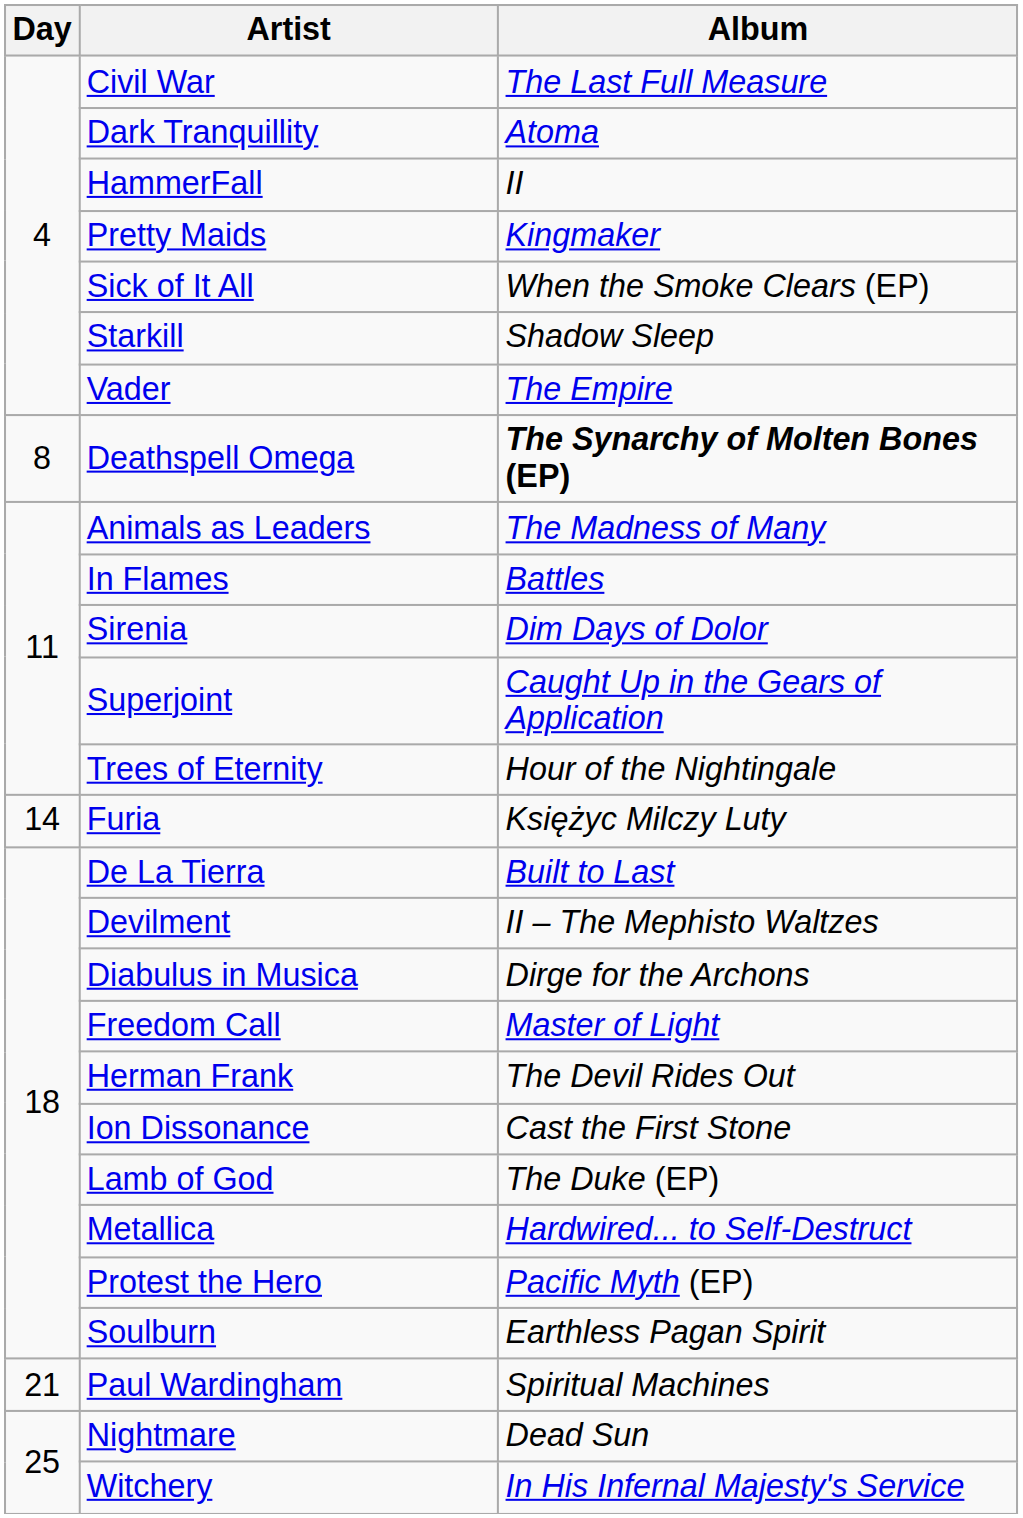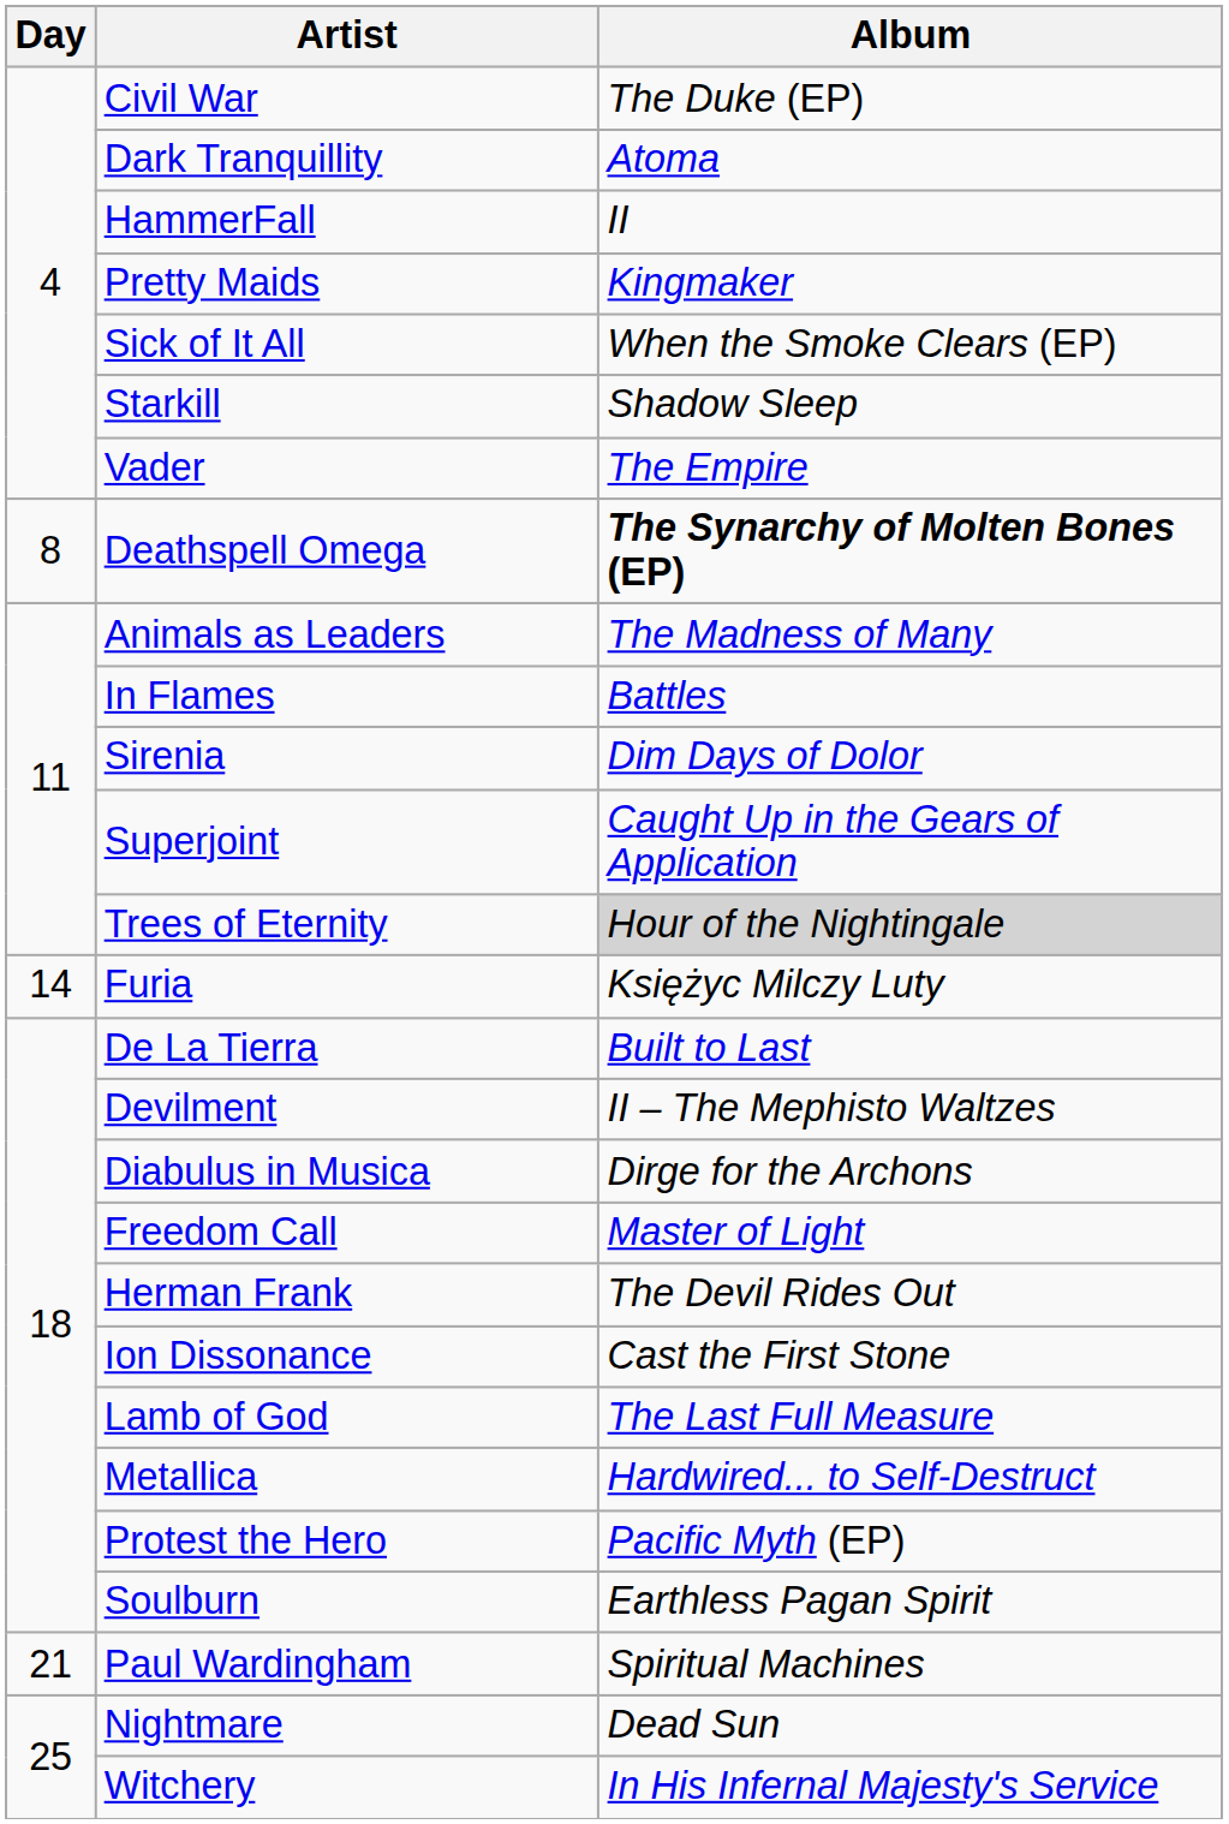 <table class="wikitable">
 <tr>
 <th style="width:20px;">Day</th>
 <th style="width:200px;">Artist</th>
 <th style="width:250px;">Album</th>
 </tr>
 <tr>
 <td style="text-align:center;" rowspan="7">4</td>
 <td><a href='#'>Civil War</a></td>
-<td><em><a href='#'>The Last Full Measure</a></em></td>
+<td><em>The Duke</em> (EP)</td>
 </tr>
 <tr>
 <td><a href='#'>Dark Tranquillity</a></td>
 <td><em><a href='#'>Atoma</a></em></td>
 </tr>
 <tr>
 <td><a href='#'>HammerFall</a></td>
 <td><em>II</em></td>
 </tr>
 <tr>
 <td><a href='#'>Pretty Maids</a></td>
 <td><em><a href='#'>Kingmaker</a></em></td>
 </tr>
 <tr>
 <td><a href='#'>Sick of It All</a></td>
 <td><em>When the Smoke Clears</em> (EP)</td>
 </tr>
 <tr>
 <td><a href='#'>Starkill</a></td>
 <td><em>Shadow Sleep</em></td>
 </tr>
 <tr>
 <td><a href='#'>Vader</a></td>
 <td><em><a href='#'>The Empire</a></em></td>
 </tr>
 <tr>
 <td style="text-align:center;">8</td>
 <td><a href='#'>Deathspell Omega</a></td>
 <td><strong><em>The Synarchy of Molten Bones</em> (EP)</strong></td>
 </tr>
 <tr>
 <td style="text-align:center;" rowspan="5">11</td>
 <td><a href='#'>Animals as Leaders</a></td>
 <td><em><a href='#'>The Madness of Many</a></em></td>
 </tr>
 <tr>
 <td><a href='#'>In Flames</a></td>
 <td><em><a href='#'>Battles</a></em></td>
 </tr>
 <tr>
 <td><a href='#'>Sirenia</a></td>
 <td><em><a href='#'>Dim Days of Dolor</a></em></td>
 </tr>
 <tr>
 <td><a href='#'>Superjoint</a></td>
 <td><em><a href='#'>Caught Up in the Gears of Application</a></em></td>
 </tr>
 <tr>
 <td><a href='#'>Trees of Eternity</a></td>
-<td><em>Hour of the Nightingale</em></td>
+<td style="background: lightgrey;"><em>Hour of the Nightingale</em></td>
 </tr>
 <tr>
 <td style="text-align:center;">14</td>
 <td><a href='#'>Furia</a></td>
 <td><em>Księżyc Milczy Luty</em></td>
 </tr>
 <tr>
 <td style="text-align:center;" rowspan="10">18</td>
 <td><a href='#'>De La Tierra</a></td>
 <td><em><a href='#'>Built to Last</a></em></td>
 </tr>
 <tr>
 <td><a href='#'>Devilment</a></td>
 <td><em>II – The Mephisto Waltzes</em></td>
 </tr>
 <tr>
 <td><a href='#'>Diabulus in Musica</a></td>
 <td><em>Dirge for the Archons</em></td>
 </tr>
 <tr>
 <td><a href='#'>Freedom Call</a></td>
 <td><em><a href='#'>Master of Light</a></em></td>
 </tr>
 <tr>
 <td><a href='#'>Herman Frank</a></td>
 <td><em>The Devil Rides Out</em></td>
 </tr>
 <tr>
 <td><a href='#'>Ion Dissonance</a></td>
 <td><em>Cast the First Stone</em></td>
 </tr>
 <tr>
 <td><a href='#'>Lamb of God</a></td>
-<td><em>The Duke</em> (EP)</td>
+<td><em><a href='#'>The Last Full Measure</a></em></td>
 </tr>
 <tr>
 <td><a href='#'>Metallica</a></td>
 <td><em><a href='#'>Hardwired... to Self-Destruct</a></em></td>
 </tr>
 <tr>
 <td><a href='#'>Protest the Hero</a></td>
 <td><em><a href='#'>Pacific Myth</a></em> (EP)</td>
 </tr>
 <tr>
 <td><a href='#'>Soulburn</a></td>
 <td><em>Earthless Pagan Spirit</em></td>
 </tr>
 <tr>
 <td style="text-align:center;">21</td>
 <td><a href='#'>Paul Wardingham</a></td>
 <td><em>Spiritual Machines</em></td>
 </tr>
 <tr>
 <td style="text-align:center;" rowspan="2">25</td>
 <td><a href='#'>Nightmare</a></td>
 <td><em>Dead Sun</em></td>
 </tr>
 <tr>
 <td><a href='#'>Witchery</a></td>
 <td><em><a href='#'>In His Infernal Majesty's Service</a></em></td>
 </tr>
 </table>
